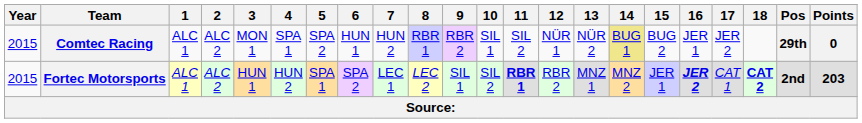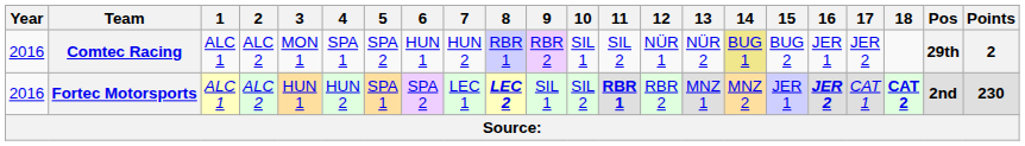 <table class="wikitable" style="text-align:center; font-size:85%">
 <tr>
 <th>Year</th>
 <th>Team</th>
 <th>1</th>
 <th>2</th>
 <th>3</th>
 <th>4</th>
 <th>5</th>
 <th>6</th>
 <th>7</th>
 <th>8</th>
 <th>9</th>
 <th>10</th>
 <th>11</th>
 <th>12</th>
 <th>13</th>
 <th>14</th>
 <th>15</th>
 <th>16</th>
 <th>17</th>
 <th>18</th>
 <th>Pos</th>
 <th>Points</th>
 </tr>
 <tr>
-<td><a href='#'>2015</a></td>
+<td><a href='#'>2016</a></td>
 <th nowrap><a href='#'>Comtec Racing</a></th>
 <td><a href='#'>ALC<br>1</a></td>
 <td><a href='#'>ALC<br>2</a></td>
 <td><a href='#'>MON<br>1</a></td>
 <td><a href='#'>SPA<br>1</a></td>
 <td><a href='#'>SPA<br>2</a></td>
 <td><a href='#'>HUN<br>1</a></td>
 <td><a href='#'>HUN<br>2</a></td>
 <td style="background:#CFCFFF;"><a href='#'>RBR<br>1</a><br></td>
 <td style="background:#EFCFFF;"><a href='#'>RBR<br>2</a><br></td>
 <td><a href='#'>SIL<br>1</a></td>
 <td><a href='#'>SIL<br>2</a></td>
 <td><a href='#'>NÜR<br>1</a></td>
 <td><a href='#'>NÜR<br>2</a></td>
 <td style="background: khaki;"><a href='#'>BUG<br>1</a></td>
 <td><a href='#'>BUG<br>2</a></td>
 <td><a href='#'>JER<br>1</a></td>
 <td><a href='#'>JER<br>2</a></td>
 <td></td>
 <th>29th</th>
-<th>0</th>
+<th>2</th>
 </tr>
 <tr>
-<td><a href='#'>2015</a></td>
+<td><a href='#'>2016</a></td>
 <th nowrap><a href='#'>Fortec Motorsports</a></th>
 <td style="background:#FFFFBF;"><em><a href='#'>ALC<br>1</a></em><br></td>
 <td style="background:#DFFFDF;"><em><a href='#'>ALC<br>2</a></em><br></td>
 <td style="background:#FFDF9F;"><a href='#'>HUN<br>1</a><br></td>
 <td style="background:#DFFFDF;"><a href='#'>HUN<br>2</a><br></td>
 <td style="background:#FFDF9F;"><a href='#'>SPA<br>1</a><br></td>
 <td style="background:#EFCFFF;"><a href='#'>SPA<br>2</a><br></td>
 <td style="background:#DFFFDF;"><a href='#'>LEC<br>1</a><br></td>
-<td style="background:#FFFFBF;"><em><a href='#'>LEC<br>2</a></em><br></td>
+<td style="background:#FFFFBF;"><strong><em><a href='#'>LEC<br>2</a></em><br></strong></td>
 <td style="background:#DFFFDF;"><a href='#'>SIL<br>1</a><br></td>
 <td style="background:#DFFFDF;"><a href='#'>SIL<br>2</a><br></td>
 <td style="background:#DFDFDF;"><strong><a href='#'>RBR<br>1</a></strong><br></td>
 <td style="background:#DFFFDF;"><a href='#'>RBR<br>2</a><br></td>
 <td style="background:#DFDFDF;"><a href='#'>MNZ<br>1</a><br></td>
 <td style="background:#FFDF9F;"><a href='#'>MNZ<br>2</a><br></td>
 <td style="background:#CFCFFF;"><a href='#'>JER<br>1</a><br></td>
 <td style="background:#DFDFDF;"><strong><em><a href='#'>JER<br>2</a></em></strong><br></td>
 <td style="background:#DFDFDF;"><em><a href='#'>CAT<br>1</a></em><br></td>
 <td style="background:#DFFFDF;"><strong><a href='#'>CAT<br>2</a></strong><br></td>
 <th style="background:#DFDFDF;">2nd</th>
-<th style="background:#DFDFDF;">203</th>
+<th style="background:#DFDFDF;">230</th>
 </tr>
 <tr>
 <th colspan="22">Source:</th>
 </tr>
 </table>
